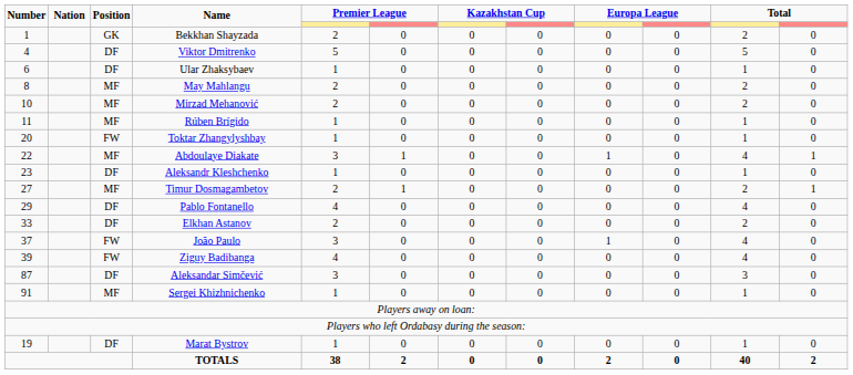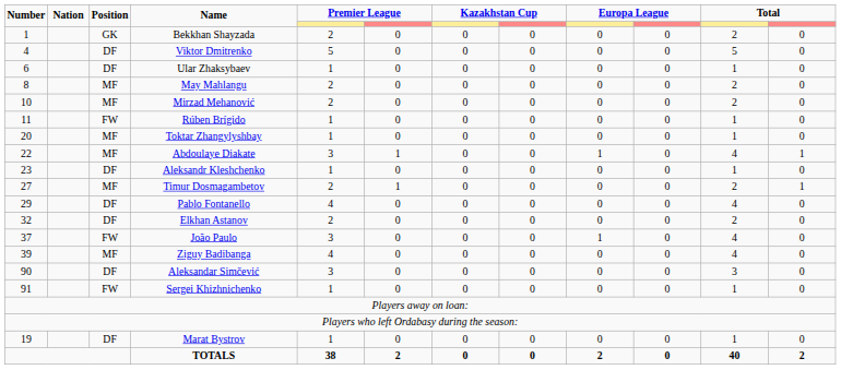 <table class="wikitable" style="text-align:center;">
 <tr>
 <td rowspan="2"  style="width:5%; text-align:center;"><strong>Number</strong></td>
 <td rowspan="2"  style="width:5%; text-align:center;"><strong>Nation</strong></td>
 <td rowspan="2"  style="width:5%; text-align:center;"><strong>Position</strong></td>
 <td rowspan="2"  style="width:20%; text-align:center;"><strong>Name</strong></td>
 <td colspan="2" style="text-align:center;"><strong><a href='#'>Premier League</a></strong></td>
 <td colspan="2" style="text-align:center;"><strong><a href='#'>Kazakhstan Cup</a></strong></td>
 <td colspan="2" style="text-align:center;"><strong><a href='#'>Europa League</a></strong></td>
 <td colspan="2" style="text-align:center;"><strong>Total</strong></td>
 </tr>
 <tr>
 <th style="width:60px; background:#fe9;"></th>
 <th style="width:60px; background:#ff8888;"></th>
 <th style="width:60px; background:#fe9;"></th>
 <th style="width:60px; background:#ff8888;"></th>
 <th style="width:60px; background:#fe9;"></th>
 <th style="width:60px; background:#ff8888;"></th>
 <th style="width:60px; background:#fe9;"></th>
 <th style="width:60px; background:#ff8888;"></th>
 </tr>
 <tr>
 <td>1</td>
 <td></td>
 <td>GK</td>
 <td>Bekkhan Shayzada</td>
 <td>2</td>
 <td>0</td>
 <td>0</td>
 <td>0</td>
 <td>0</td>
 <td>0</td>
 <td>2</td>
 <td>0</td>
 </tr>
 <tr>
 <td>4</td>
 <td></td>
 <td>DF</td>
 <td><a href='#'>Viktor Dmitrenko</a></td>
 <td>5</td>
 <td>0</td>
 <td>0</td>
 <td>0</td>
 <td>0</td>
 <td>0</td>
 <td>5</td>
 <td>0</td>
 </tr>
 <tr>
 <td>6</td>
 <td></td>
 <td>DF</td>
 <td>Ular Zhaksybaev</td>
 <td>1</td>
 <td>0</td>
 <td>0</td>
 <td>0</td>
 <td>0</td>
 <td>0</td>
 <td>1</td>
 <td>0</td>
 </tr>
 <tr>
 <td>8</td>
 <td></td>
 <td>MF</td>
 <td><a href='#'>May Mahlangu</a></td>
 <td>2</td>
 <td>0</td>
 <td>0</td>
 <td>0</td>
 <td>0</td>
 <td>0</td>
 <td>2</td>
 <td>0</td>
 </tr>
 <tr>
 <td>10</td>
 <td></td>
 <td>MF</td>
 <td><a href='#'>Mirzad Mehanović</a></td>
 <td>2</td>
 <td>0</td>
 <td>0</td>
 <td>0</td>
 <td>0</td>
 <td>0</td>
 <td>2</td>
 <td>0</td>
 </tr>
 <tr>
 <td>11</td>
 <td></td>
-<td>MF</td>
+<td>FW</td>
 <td><a href='#'>Rúben Brígido</a></td>
 <td>1</td>
 <td>0</td>
 <td>0</td>
 <td>0</td>
 <td>0</td>
 <td>0</td>
 <td>1</td>
 <td>0</td>
 </tr>
 <tr>
 <td>20</td>
 <td></td>
-<td>FW</td>
+<td>MF</td>
 <td><a href='#'>Toktar Zhangylyshbay</a></td>
 <td>1</td>
 <td>0</td>
 <td>0</td>
 <td>0</td>
 <td>0</td>
 <td>0</td>
 <td>1</td>
 <td>0</td>
 </tr>
 <tr>
 <td>22</td>
 <td></td>
 <td>MF</td>
 <td><a href='#'>Abdoulaye Diakate</a></td>
 <td>3</td>
 <td>1</td>
 <td>0</td>
 <td>0</td>
 <td>1</td>
 <td>0</td>
 <td>4</td>
 <td>1</td>
 </tr>
 <tr>
 <td>23</td>
 <td></td>
 <td>DF</td>
 <td><a href='#'>Aleksandr Kleshchenko</a></td>
 <td>1</td>
 <td>0</td>
 <td>0</td>
 <td>0</td>
 <td>0</td>
 <td>0</td>
 <td>1</td>
 <td>0</td>
 </tr>
 <tr>
 <td>27</td>
 <td></td>
 <td>MF</td>
 <td><a href='#'>Timur Dosmagambetov</a></td>
 <td>2</td>
 <td>1</td>
 <td>0</td>
 <td>0</td>
 <td>0</td>
 <td>0</td>
 <td>2</td>
 <td>1</td>
 </tr>
 <tr>
 <td>29</td>
 <td></td>
 <td>DF</td>
 <td><a href='#'>Pablo Fontanello</a></td>
 <td>4</td>
 <td>0</td>
 <td>0</td>
 <td>0</td>
 <td>0</td>
 <td>0</td>
 <td>4</td>
 <td>0</td>
 </tr>
 <tr>
-<td>33</td>
+<td>32</td>
 <td></td>
 <td>DF</td>
 <td><a href='#'>Elkhan Astanov</a></td>
 <td>2</td>
 <td>0</td>
 <td>0</td>
 <td>0</td>
 <td>0</td>
 <td>0</td>
 <td>2</td>
 <td>0</td>
 </tr>
 <tr>
 <td>37</td>
 <td></td>
 <td>FW</td>
 <td><a href='#'>João Paulo</a></td>
 <td>3</td>
 <td>0</td>
 <td>0</td>
 <td>0</td>
 <td>1</td>
 <td>0</td>
 <td>4</td>
 <td>0</td>
 </tr>
 <tr>
 <td>39</td>
 <td></td>
-<td>FW</td>
+<td>MF</td>
 <td><a href='#'>Ziguy Badibanga</a></td>
 <td>4</td>
 <td>0</td>
 <td>0</td>
 <td>0</td>
 <td>0</td>
 <td>0</td>
 <td>4</td>
 <td>0</td>
 </tr>
 <tr>
-<td>87</td>
+<td>90</td>
 <td></td>
 <td>DF</td>
 <td><a href='#'>Aleksandar Simčević</a></td>
 <td>3</td>
 <td>0</td>
 <td>0</td>
 <td>0</td>
 <td>0</td>
 <td>0</td>
 <td>3</td>
 <td>0</td>
 </tr>
 <tr>
 <td>91</td>
 <td></td>
-<td>MF</td>
+<td>FW</td>
 <td><a href='#'>Sergei Khizhnichenko</a></td>
 <td>1</td>
 <td>0</td>
 <td>0</td>
 <td>0</td>
 <td>0</td>
 <td>0</td>
 <td>1</td>
 <td>0</td>
 </tr>
 <tr>
 <td colspan="14"><em>Players away on loan:</em></td>
 </tr>
 <tr>
 <td colspan="14"><em>Players who left Ordabasy during the season:</em></td>
 </tr>
 <tr>
 <td>19</td>
 <td></td>
 <td>DF</td>
 <td><a href='#'>Marat Bystrov</a></td>
 <td>1</td>
 <td>0</td>
 <td>0</td>
 <td>0</td>
 <td>0</td>
 <td>0</td>
 <td>1</td>
 <td>0</td>
 </tr>
 <tr>
 <td colspan="3"></td>
 <td><strong>TOTALS</strong></td>
 <td><strong>38</strong></td>
 <td><strong>2</strong></td>
 <td><strong>0</strong></td>
 <td><strong>0</strong></td>
 <td><strong>2</strong></td>
 <td><strong>0</strong></td>
 <td><strong>40</strong></td>
 <td><strong>2</strong></td>
 </tr>
 </table>
